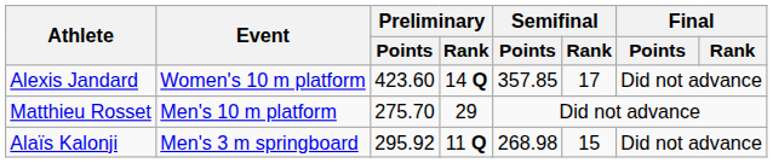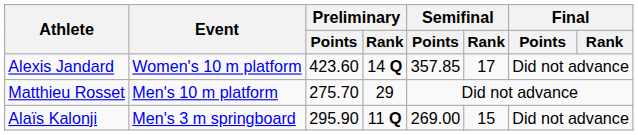 <table class=wikitable style="font-size:90%">
 <tr>
 <th rowspan="2">Athlete</th>
 <th rowspan="2">Event</th>
 <th colspan="2">Preliminary</th>
 <th colspan="2">Semifinal</th>
 <th colspan="2">Final</th>
 </tr>
 <tr style="font-size:95%">
 <th>Points</th>
 <th>Rank</th>
 <th>Points</th>
 <th>Rank</th>
 <th>Points</th>
 <th>Rank</th>
 </tr>
 <tr align=center>
 <td align=left><a href='#'>Alexis Jandard</a></td>
 <td align=left><a href='#'>Women's 10 m platform</a></td>
 <td>423.60</td>
 <td>14 <strong>Q</strong></td>
 <td>357.85</td>
 <td>17</td>
 <td colspan="2">Did not advance</td>
 </tr>
 <tr align=center>
 <td align=left><a href='#'>Matthieu Rosset</a></td>
 <td align=left><a href='#'>Men's 10 m platform</a></td>
 <td>275.70</td>
 <td>29</td>
 <td colspan="4">Did not advance</td>
 </tr>
 <tr align=center>
 <td align=left><a href='#'>Alaïs Kalonji</a></td>
 <td align=left><a href='#'>Men's 3 m springboard</a></td>
-<td>295.92</td>
+<td>295.90</td>
 <td>11 <strong>Q</strong></td>
-<td>268.98</td>
+<td>269.00</td>
 <td>15</td>
 <td colspan=2>Did not advance</td>
 </tr>
 </table>
